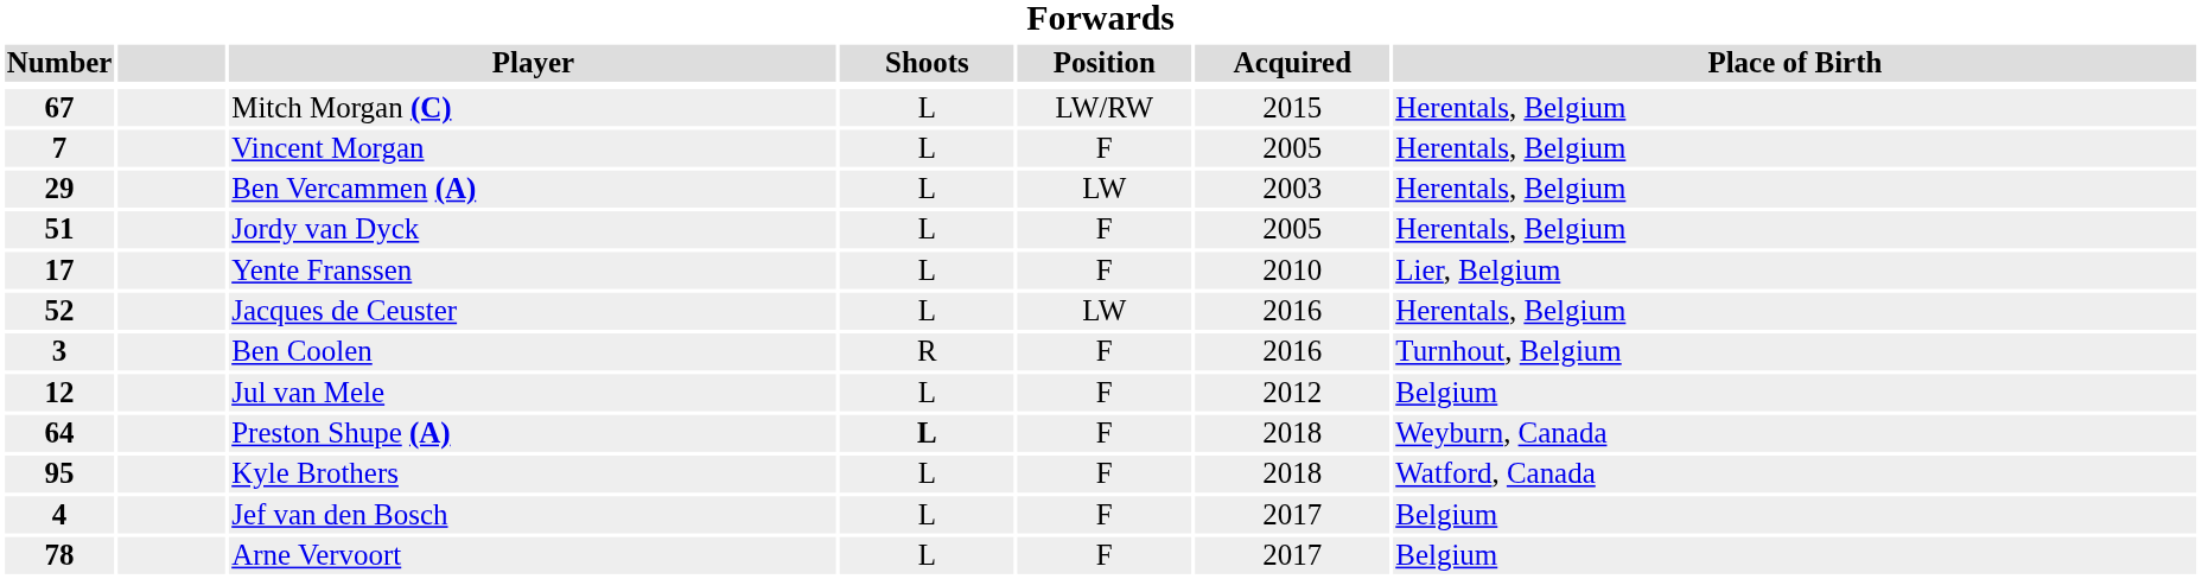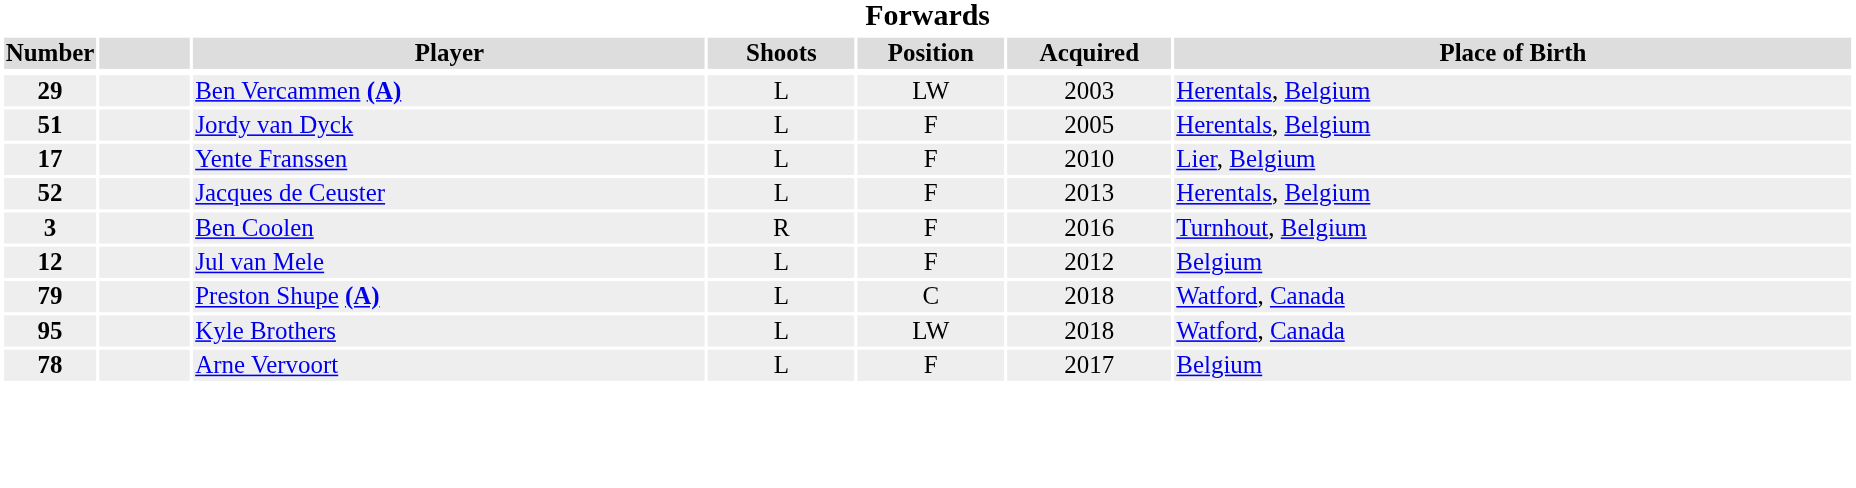 <table width=75%>
 <tr>
 <th colspan=7><big>Forwards</big></th>
 </tr>
 <tr bgcolor="#dddddd">
 <th width=5%>Number</th>
 <th width=5%></th>
 <th !width=15%>Player</th>
 <th width=8%>Shoots</th>
 <th width=8%>Position</th>
 <th width=9%>Acquired</th>
 <th width=37%>Place of Birth</th>
 </tr>
 <tr>
-</tr>
-<tr bgcolor="#eeeeee">
-<td align=center><strong>67</strong></td>
-<td align=center></td>
-<td>Mitch Morgan <a href='#'><strong>(C)</strong></a></td>
-<td align=center>L</td>
-<td align=center>LW/RW</td>
-<td align=center>2015</td>
-<td><a href='#'>Herentals</a>, <a href='#'>Belgium</a></td>
-</tr>
-<tr bgcolor="#eeeeee">
-<td align=center><strong>7</strong></td>
-<td align=center></td>
-<td><a href='#'>Vincent Morgan</a></td>
-<td align=center>L</td>
-<td align=center>F</td>
-<td align=center>2005</td>
-<td><a href='#'>Herentals</a>, <a href='#'>Belgium</a></td>
 </tr>
 <tr bgcolor="#eeeeee">
 <td align=center><strong>29</strong></td>
 <td align=center></td>
 <td><a href='#'>Ben Vercammen</a> <a href='#'><strong>(A)</strong></a></td>
 <td align=center>L</td>
 <td align=center>LW</td>
 <td align=center>2003</td>
 <td><a href='#'>Herentals</a>, <a href='#'>Belgium</a></td>
 </tr>
 <tr bgcolor="#eeeeee">
 <td align=center><strong>51</strong></td>
 <td align=center></td>
 <td><a href='#'>Jordy van Dyck</a></td>
 <td align=center>L</td>
 <td align=center>F</td>
 <td align=center>2005</td>
 <td><a href='#'>Herentals</a>, <a href='#'>Belgium</a></td>
 </tr>
 <tr bgcolor="#eeeeee">
 <td align=center><strong>17</strong></td>
 <td align=center></td>
 <td><a href='#'>Yente Franssen</a></td>
 <td align=center>L</td>
 <td align=center>F</td>
 <td align=center>2010</td>
 <td><a href='#'>Lier</a>, <a href='#'>Belgium</a></td>
 </tr>
 <tr bgcolor="#eeeeee">
 <td align=center><strong>52</strong></td>
 <td align=center></td>
 <td><a href='#'>Jacques de Ceuster</a></td>
 <td align=center>L</td>
-<td align=center>LW</td>
-<td align=center>2016</td>
+<td align=center>F</td>
+<td align=center>2013</td>
 <td><a href='#'>Herentals</a>, <a href='#'>Belgium</a></td>
 </tr>
 <tr bgcolor="#eeeeee">
 <td align=center><strong>3</strong></td>
 <td align=center></td>
 <td><a href='#'>Ben Coolen</a></td>
 <td align=center>R</td>
 <td align=center>F</td>
 <td align=center>2016</td>
 <td><a href='#'>Turnhout</a>, <a href='#'>Belgium</a></td>
 </tr>
 <tr bgcolor="#eeeeee">
 <td align=center><strong>12</strong></td>
 <td align=center></td>
 <td><a href='#'>Jul van Mele</a></td>
 <td align=center>L</td>
 <td align=center>F</td>
 <td align=center>2012</td>
 <td><a href='#'>Belgium</a></td>
 </tr>
 <tr bgcolor="#eeeeee">
-<td align=center><strong>64</strong></td>
+<td align=center><strong>79</strong></td>
 <td align=center></td>
 <td><a href='#'>Preston Shupe</a> <a href='#'><strong>(A)</strong></a></td>
-<td align=center><strong>L</strong></td>
-<td align=center>F</td>
+<td align=center>L</td>
+<td align=center>C</td>
 <td align=center>2018</td>
-<td><a href='#'>Weyburn</a>, <a href='#'>Canada</a></td>
+<td><a href='#'>Watford</a>, <a href='#'>Canada</a></td>
 </tr>
 <tr bgcolor="#eeeeee">
 <td align=center><strong>95</strong></td>
 <td align=center></td>
 <td><a href='#'>Kyle Brothers</a></td>
 <td align=center>L</td>
-<td align=center>F</td>
+<td align=center>LW</td>
 <td align=center>2018</td>
 <td><a href='#'>Watford</a>, <a href='#'>Canada</a></td>
-</tr>
-<tr bgcolor="#eeeeee">
-<td align=center><strong>4</strong></td>
-<td align=center></td>
-<td><a href='#'>Jef van den Bosch</a></td>
-<td align=center>L</td>
-<td align=center>F</td>
-<td align=center>2017</td>
-<td><a href='#'>Belgium</a></td>
 </tr>
 <tr bgcolor="#eeeeee">
 <td align=center><strong>78</strong></td>
 <td align=center></td>
 <td><a href='#'>Arne Vervoort</a></td>
 <td align=center>L</td>
 <td align=center>F</td>
 <td align=center>2017</td>
 <td><a href='#'>Belgium</a></td>
 </tr>
 </table>
